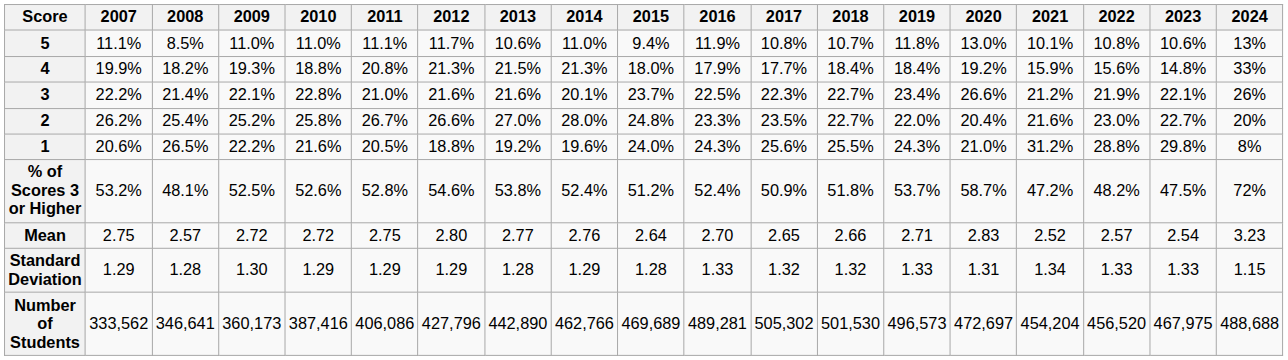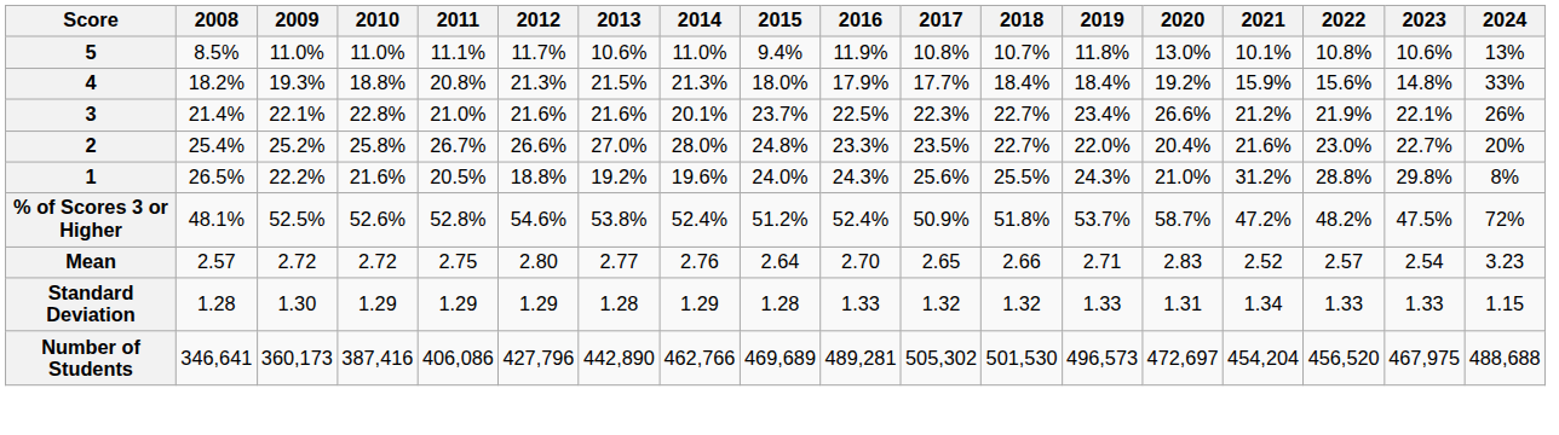 <table class="wikitable">
 <tr>
 <th>Score</th>
-<th>2007</th>
 <th>2008</th>
 <th>2009</th>
 <th>2010</th>
 <th>2011</th>
 <th>2012</th>
 <th>2013</th>
 <th>2014</th>
 <th>2015</th>
 <th>2016</th>
 <th>2017</th>
 <th>2018</th>
 <th>2019</th>
 <th>2020</th>
 <th>2021</th>
 <th>2022</th>
 <th>2023</th>
 <th>2024</th>
 </tr>
 <tr align="center">
 <th>5</th>
-<td>11.1%</td>
 <td>8.5%</td>
 <td>11.0%</td>
 <td>11.0%</td>
 <td>11.1%</td>
 <td>11.7%</td>
 <td>10.6%</td>
 <td>11.0%</td>
 <td>9.4%</td>
 <td>11.9%</td>
 <td>10.8%</td>
 <td>10.7%</td>
 <td>11.8%</td>
 <td>13.0%</td>
 <td>10.1%</td>
 <td>10.8%</td>
 <td>10.6%</td>
 <td>13%</td>
 </tr>
 <tr align="center">
 <th>4</th>
-<td>19.9%</td>
 <td>18.2%</td>
 <td>19.3%</td>
 <td>18.8%</td>
 <td>20.8%</td>
 <td>21.3%</td>
 <td>21.5%</td>
 <td>21.3%</td>
 <td>18.0%</td>
 <td>17.9%</td>
 <td>17.7%</td>
 <td>18.4%</td>
 <td>18.4%</td>
 <td>19.2%</td>
 <td>15.9%</td>
 <td>15.6%</td>
 <td>14.8%</td>
 <td>33%</td>
 </tr>
 <tr align="center">
 <th>3</th>
-<td>22.2%</td>
 <td>21.4%</td>
 <td>22.1%</td>
 <td>22.8%</td>
 <td>21.0%</td>
 <td>21.6%</td>
 <td>21.6%</td>
 <td>20.1%</td>
 <td>23.7%</td>
 <td>22.5%</td>
 <td>22.3%</td>
 <td>22.7%</td>
 <td>23.4%</td>
 <td>26.6%</td>
 <td>21.2%</td>
 <td>21.9%</td>
 <td>22.1%</td>
 <td>26%</td>
 </tr>
 <tr align="center">
 <th>2</th>
-<td>26.2%</td>
 <td>25.4%</td>
 <td>25.2%</td>
 <td>25.8%</td>
 <td>26.7%</td>
 <td>26.6%</td>
 <td>27.0%</td>
 <td>28.0%</td>
 <td>24.8%</td>
 <td>23.3%</td>
 <td>23.5%</td>
 <td>22.7%</td>
 <td>22.0%</td>
 <td>20.4%</td>
 <td>21.6%</td>
 <td>23.0%</td>
 <td>22.7%</td>
 <td>20%</td>
 </tr>
 <tr align="center">
 <th>1</th>
-<td>20.6%</td>
 <td>26.5%</td>
 <td>22.2%</td>
 <td>21.6%</td>
 <td>20.5%</td>
 <td>18.8%</td>
 <td>19.2%</td>
 <td>19.6%</td>
 <td>24.0%</td>
 <td>24.3%</td>
 <td>25.6%</td>
 <td>25.5%</td>
 <td>24.3%</td>
 <td>21.0%</td>
 <td>31.2%</td>
 <td>28.8%</td>
 <td>29.8%</td>
 <td>8%</td>
 </tr>
 <tr align="center">
 <th>% of Scores 3 or Higher</th>
-<td>53.2%</td>
 <td>48.1%</td>
 <td>52.5%</td>
 <td>52.6%</td>
 <td>52.8%</td>
 <td>54.6%</td>
 <td>53.8%</td>
 <td>52.4%</td>
 <td>51.2%</td>
 <td>52.4%</td>
 <td>50.9%</td>
 <td>51.8%</td>
 <td>53.7%</td>
 <td>58.7%</td>
 <td>47.2%</td>
 <td>48.2%</td>
 <td>47.5%</td>
 <td>72%</td>
 </tr>
 <tr align="center">
 <th>Mean</th>
-<td>2.75</td>
 <td>2.57</td>
 <td>2.72</td>
 <td>2.72</td>
 <td>2.75</td>
 <td>2.80</td>
 <td>2.77</td>
 <td>2.76</td>
 <td>2.64</td>
 <td>2.70</td>
 <td>2.65</td>
 <td>2.66</td>
 <td>2.71</td>
 <td>2.83</td>
 <td>2.52</td>
 <td>2.57</td>
 <td>2.54</td>
 <td>3.23</td>
 </tr>
 <tr align="center">
 <th>Standard Deviation</th>
-<td>1.29</td>
 <td>1.28</td>
 <td>1.30</td>
 <td>1.29</td>
 <td>1.29</td>
 <td>1.29</td>
 <td>1.28</td>
 <td>1.29</td>
 <td>1.28</td>
 <td>1.33</td>
 <td>1.32</td>
 <td>1.32</td>
 <td>1.33</td>
 <td>1.31</td>
 <td>1.34</td>
 <td>1.33</td>
 <td>1.33</td>
 <td>1.15</td>
 </tr>
 <tr align="center">
 <th>Number of Students</th>
-<td>333,562</td>
 <td>346,641</td>
 <td>360,173</td>
 <td>387,416</td>
 <td>406,086</td>
 <td>427,796</td>
 <td>442,890</td>
 <td>462,766</td>
 <td>469,689</td>
 <td>489,281</td>
 <td>505,302</td>
 <td>501,530</td>
 <td>496,573</td>
 <td>472,697</td>
 <td>454,204</td>
 <td>456,520</td>
 <td>467,975</td>
 <td>488,688</td>
 </tr>
 </table>
